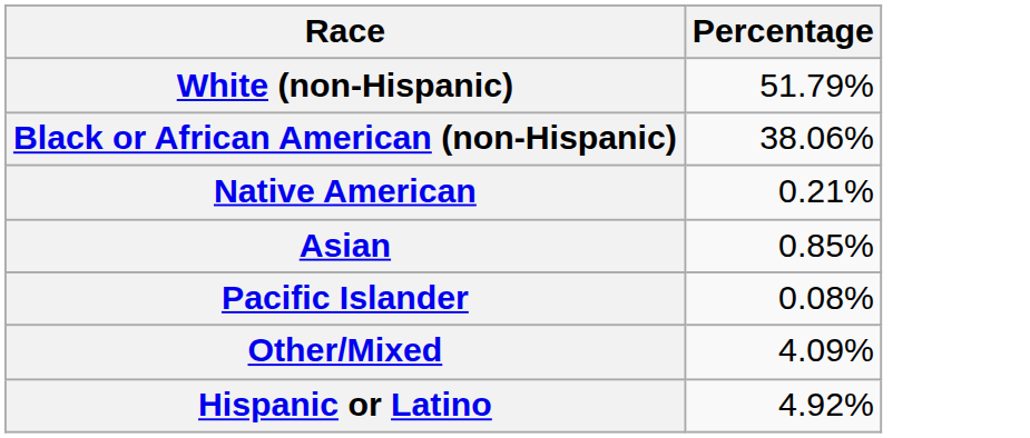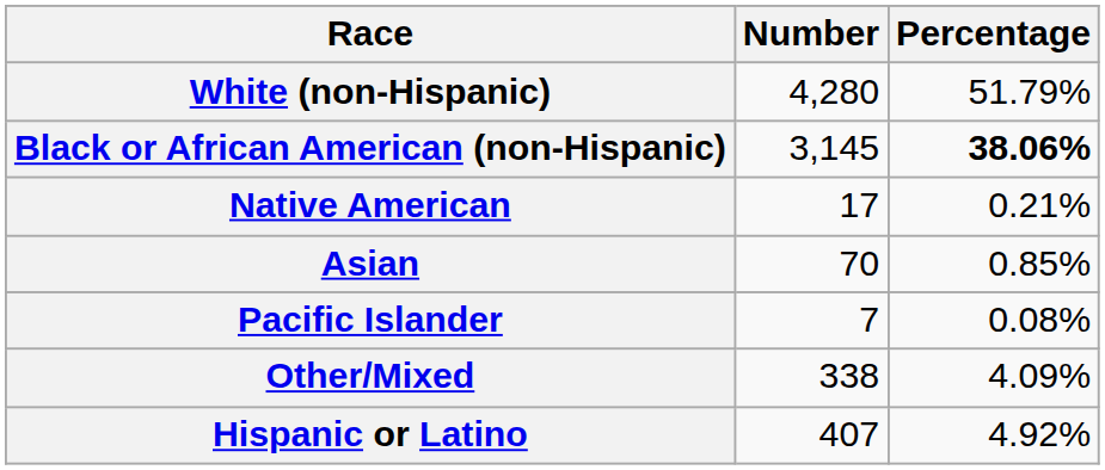 <table class="wikitable" style="text-align:right">
 <tr>
 <th scope="col">Race</th>
+<th scope="col">Number</th>
 <th scope="col">Percentage</th>
 </tr>
 <tr>
 <th scope="row"><a href='#'>White</a> (non-Hispanic)</th>
+<td>4,280</td>
 <td>51.79%</td>
 </tr>
 <tr>
 <th scope="row"><a href='#'>Black or African American</a> (non-Hispanic)</th>
-<td>38.06%</td>
+<td>3,145</td>
+<td><strong>38.06%</strong></td>
 </tr>
 <tr>
 <th scope="row"><a href='#'>Native American</a></th>
+<td>17</td>
 <td>0.21%</td>
 </tr>
 <tr>
 <th scope="row"><a href='#'>Asian</a></th>
+<td>70</td>
 <td>0.85%</td>
 </tr>
 <tr>
 <th scope="row"><a href='#'>Pacific Islander</a></th>
+<td>7</td>
 <td>0.08%</td>
 </tr>
 <tr>
 <th scope="row"><a href='#'>Other/Mixed</a></th>
+<td>338</td>
 <td>4.09%</td>
 </tr>
 <tr>
 <th scope="row"><a href='#'>Hispanic</a> or <a href='#'>Latino</a></th>
+<td>407</td>
 <td>4.92%</td>
 </tr>
 </table>
